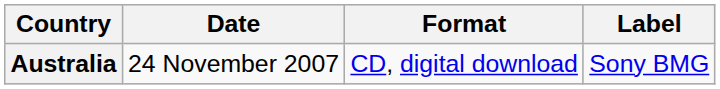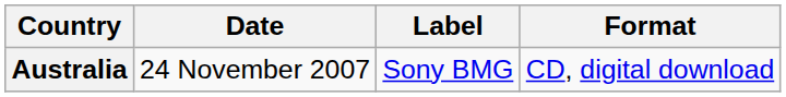 <table class="wikitable plainrowheaders" border="1">
 <tr>
 <th scope="col">Country</th>
 <th scope="col">Date</th>
+<th scope="col">Label</th>
 <th scope="col">Format</th>
-<th scope="col">Label</th>
 </tr>
 <tr>
 <th scope="row">Australia</th>
 <td>24 November 2007</td>
+<td><a href='#'>Sony BMG</a></td>
 <td><a href='#'>CD</a>, <a href='#'>digital download</a></td>
-<td><a href='#'>Sony BMG</a></td>
 </tr>
 </table>
